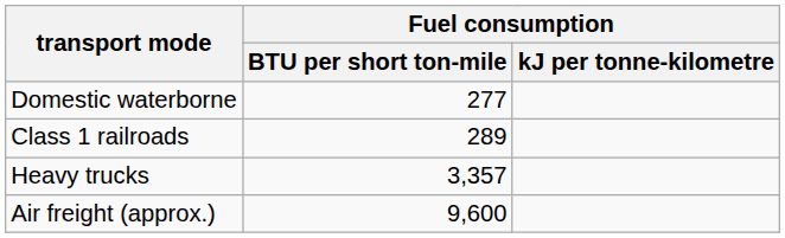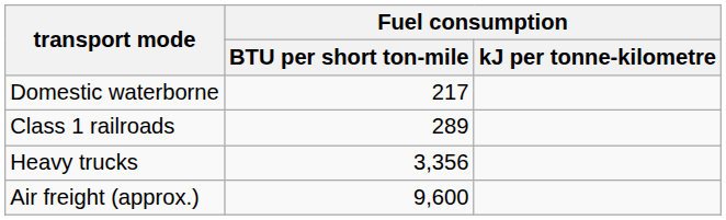 <table class="wikitable">
 <tr>
 <th rowspan=2>transport mode</th>
 <th colspan=2>Fuel consumption</th>
 </tr>
 <tr>
 <th>BTU per short ton-mile</th>
 <th>kJ per tonne-kilometre<br></th>
 </tr>
 <tr>
 <td>Domestic waterborne</td>
-<td align=right>277</td>
+<td align=right>217</td>
 <td align=right></td>
 </tr>
 <tr>
 <td>Class 1 railroads</td>
 <td align=right>289</td>
 <td align=right></td>
 </tr>
 <tr>
 <td>Heavy trucks</td>
-<td align=right>3,357</td>
+<td align=right>3,356</td>
 <td align=right></td>
 </tr>
 <tr>
 <td>Air freight (approx.)</td>
 <td align=right>9,600</td>
 <td align=right></td>
 </tr>
 </table>
